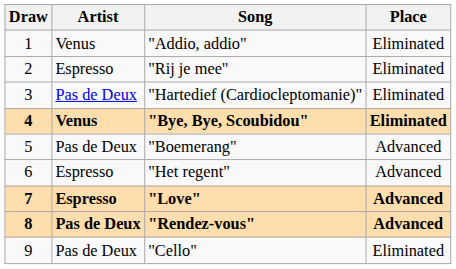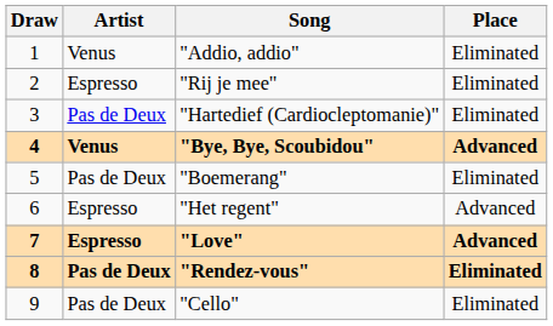 <table class="sortable wikitable" style="margin: 1em auto 1em auto; text-align:center">
 <tr>
 <th>Draw</th>
 <th>Artist</th>
 <th>Song</th>
 <th>Place</th>
 </tr>
 <tr>
 <td>1</td>
 <td align="left">Venus</td>
 <td align="left">"Addio, addio"</td>
 <td>Eliminated</td>
 </tr>
 <tr>
 <td>2</td>
 <td align="left">Espresso</td>
 <td align="left">"Rij je mee"</td>
 <td>Eliminated</td>
 </tr>
 <tr>
 <td>3</td>
 <td align="left"><a href='#'>Pas de Deux</a></td>
 <td align="left">"Hartedief (Cardiocleptomanie)"</td>
 <td>Eliminated</td>
 </tr>
 <tr style="font-weight:bold;background:navajowhite;">
 <td>4</td>
 <td align="left">Venus</td>
 <td align="left">"Bye, Bye, Scoubidou"</td>
-<td>Eliminated</td>
+<td>Advanced</td>
 </tr>
 <tr>
 <td>5</td>
 <td align="left">Pas de Deux</td>
 <td align="left">"Boemerang"</td>
-<td>Advanced</td>
+<td>Eliminated</td>
 </tr>
 <tr>
 <td>6</td>
 <td align="left">Espresso</td>
 <td align="left">"Het regent"</td>
 <td>Advanced</td>
 </tr>
 <tr style="font-weight:bold;background:navajowhite;">
 <td>7</td>
 <td align="left">Espresso</td>
 <td align="left">"Love"</td>
 <td>Advanced</td>
 </tr>
 <tr style="font-weight:bold;background:navajowhite;">
 <td>8</td>
 <td align="left">Pas de Deux</td>
 <td align="left">"Rendez-vous"</td>
-<td>Advanced</td>
+<td>Eliminated</td>
 </tr>
 <tr>
 <td>9</td>
 <td align="left">Pas de Deux</td>
 <td align="left">"Cello"</td>
 <td>Eliminated</td>
 </tr>
 </table>
